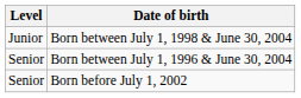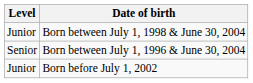 <table class="wikitable unsortable" style="text-align:left">
 <tr>
 <th scope="col">Level</th>
 <th scope="col">Date of birth</th>
 </tr>
 <tr>
 <td>Junior <em></em></td>
 <td>Born between July 1, 1998 & June 30, 2004</td>
 </tr>
 <tr>
 <td>Senior <em></em></td>
 <td>Born between July 1, 1996 & June 30, 2004</td>
 </tr>
 <tr>
-<td>Senior <em></em></td>
+<td>Junior <em></em></td>
 <td>Born before July 1, 2002</td>
 </tr>
 </table>
